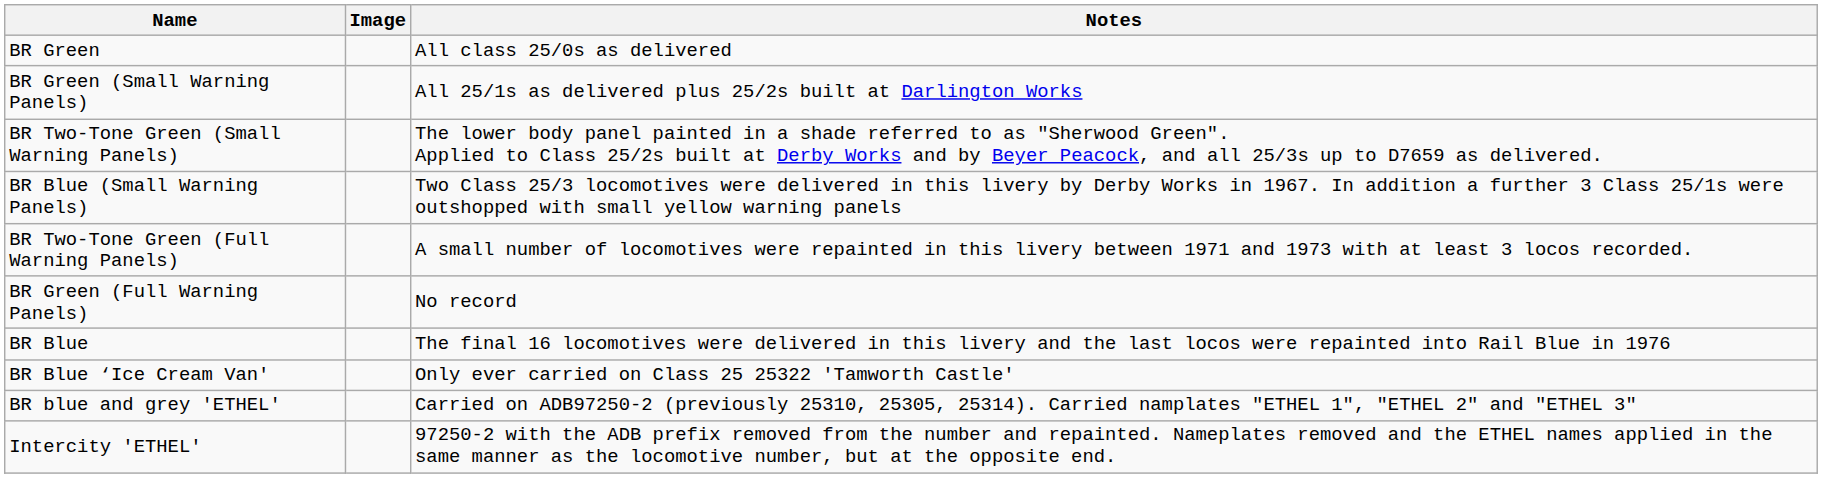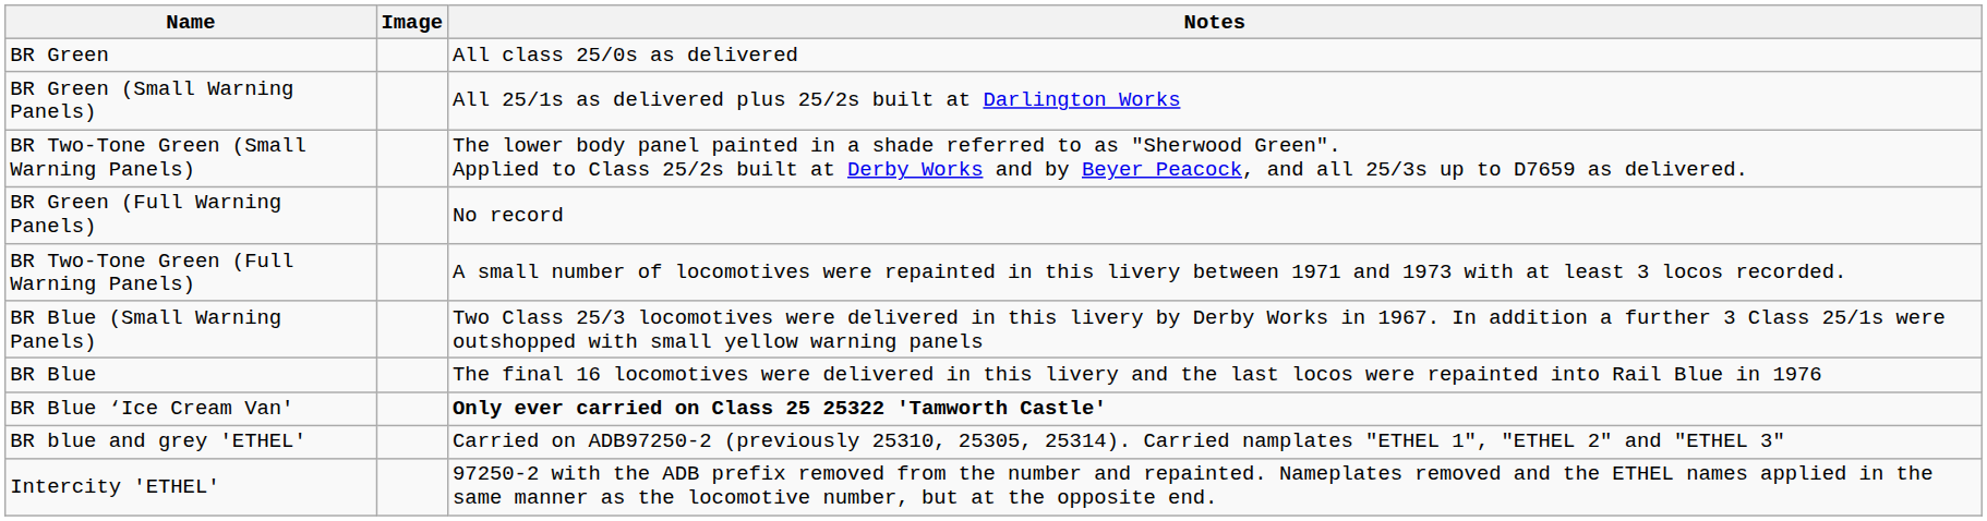 <table class="wikitable">
 <tr>
 <th>Name</th>
 <th>Image</th>
 <th>Notes</th>
 </tr>
 <tr>
 <td>BR Green</td>
 <td></td>
 <td>All class 25/0s as delivered</td>
 </tr>
 <tr>
 <td>BR Green (Small Warning Panels)</td>
 <td></td>
 <td>All 25/1s as delivered plus 25/2s built at <a href='#'>Darlington Works</a></td>
 </tr>
 <tr>
 <td>BR Two-Tone Green (Small Warning Panels)</td>
 <td></td>
 <td>The lower body panel painted in a shade referred to as "Sherwood Green".<br>Applied to Class 25/2s built at <a href='#'>Derby Works</a> and by <a href='#'>Beyer Peacock</a>, and all 25/3s up to D7659 as delivered.</td>
 </tr>
 <tr>
-<td>BR Blue (Small Warning Panels)</td>
+<td>BR Green (Full Warning Panels)</td>
 <td></td>
-<td>Two Class 25/3 locomotives were delivered in this livery by Derby Works in 1967. In addition a further 3 Class 25/1s were outshopped with small yellow warning panels</td>
+<td>No record</td>
 </tr>
 <tr>
 <td>BR Two-Tone Green (Full Warning Panels)</td>
 <td></td>
 <td>A small number of locomotives were repainted in this livery between 1971 and 1973 with at least 3 locos recorded.</td>
 </tr>
 <tr>
-<td>BR Green (Full Warning Panels)</td>
+<td>BR Blue (Small Warning Panels)</td>
 <td></td>
-<td>No record</td>
+<td>Two Class 25/3 locomotives were delivered in this livery by Derby Works in 1967. In addition a further 3 Class 25/1s were outshopped with small yellow warning panels</td>
 </tr>
 <tr>
 <td>BR Blue</td>
 <td></td>
 <td>The final 16 locomotives were delivered in this livery and the last locos were repainted into Rail Blue in 1976</td>
 </tr>
 <tr>
 <td>BR Blue ‘Ice Cream Van'</td>
 <td></td>
-<td>Only ever carried on Class 25 25322 'Tamworth Castle'</td>
+<td><strong>Only ever carried on Class 25 25322 'Tamworth Castle'</strong></td>
 </tr>
 <tr>
 <td>BR blue and grey 'ETHEL'</td>
 <td></td>
 <td>Carried on ADB97250-2 (previously 25310, 25305, 25314). Carried namplates "ETHEL 1", "ETHEL 2" and "ETHEL 3"</td>
 </tr>
 <tr>
 <td>Intercity  'ETHEL'</td>
 <td></td>
 <td>97250-2 with the ADB prefix removed from the number and repainted. Nameplates removed and the ETHEL names applied in the same manner as the locomotive number, but at the opposite end.</td>
 </tr>
 </table>
